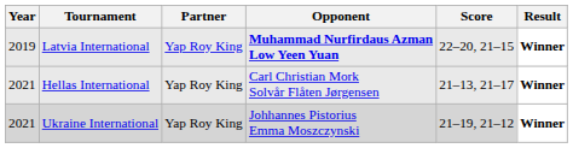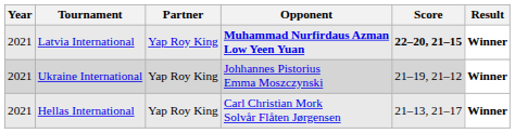 <table class="sortable wikitable" style="font-size: 90%;">
 <tr>
 <th>Year</th>
 <th>Tournament</th>
 <th>Partner</th>
 <th>Opponent</th>
 <th>Score</th>
 <th>Result</th>
 </tr>
 <tr style="background:#E9E9E9">
-<td align="center">2019</td>
+<td align="center">2021</td>
 <td align="left"><a href='#'>Latvia International</a></td>
 <td align="left"> <a href='#'>Yap Roy King</a></td>
 <td align="left"><strong> <a href='#'>Muhammad Nurfirdaus Azman</a><br> <a href='#'>Low Yeen Yuan</a></strong></td>
-<td align="left">22–20, 21–15</td>
+<td align="left"><strong>22–20, 21–15</strong></td>
+<td style="text-align:left; background:white"> <strong>Winner</strong></td>
+</tr>
+<tr style="background:#D5D5D5">
+<td align="center">2021</td>
+<td align="left"><a href='#'>Ukraine International</a></td>
+<td align="left"> Yap Roy King</td>
+<td align="left"> <a href='#'>Johhannes Pistorius</a><br> <a href='#'>Emma Moszczynski</a></td>
+<td align="left">21–19, 21–12</td>
 <td style="text-align:left; background:white"> <strong>Winner</strong></td>
 </tr>
 <tr style="background:#E9E9E9">
 <td align="center">2021</td>
 <td align="left"><a href='#'>Hellas International</a></td>
 <td align="left"> Yap Roy King</td>
 <td align="left"> <a href='#'>Carl Christian Mork</a><br> <a href='#'>Solvår Flåten Jørgensen</a></td>
 <td align="left">21–13, 21–17</td>
 <td style="text-align:left; background:white"> <strong>Winner</strong></td>
 </tr>
-<tr style="background:#D5D5D5">
-<td align="center">2021</td>
-<td align="left"><a href='#'>Ukraine International</a></td>
-<td align="left"> Yap Roy King</td>
-<td align="left"> <a href='#'>Johhannes Pistorius</a><br> <a href='#'>Emma Moszczynski</a></td>
-<td align="left">21–19, 21–12</td>
-<td style="text-align:left; background:white"> <strong>Winner</strong></td>
-</tr>
 </table>
